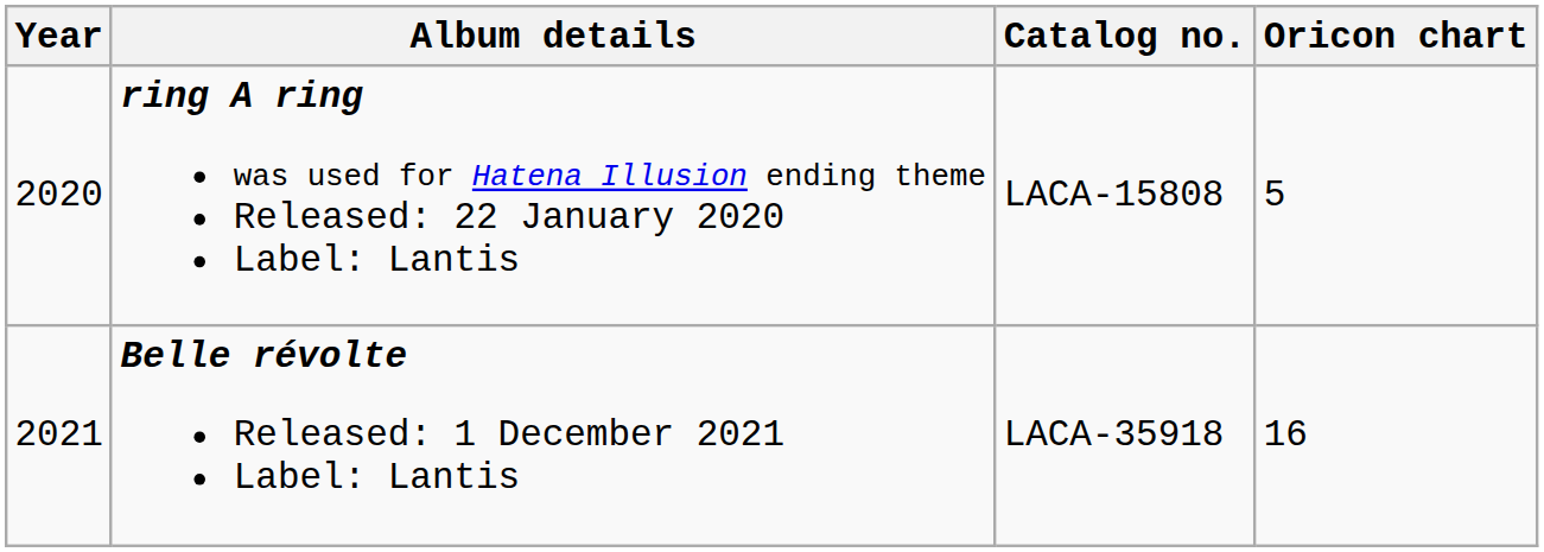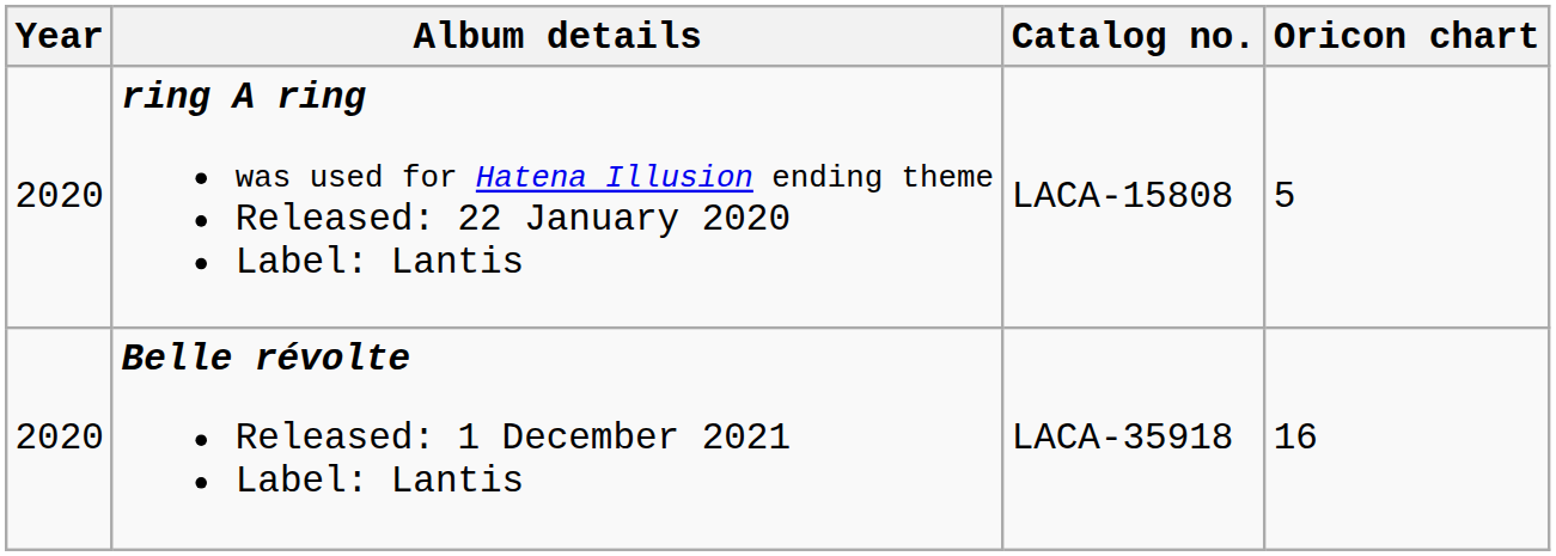 <table class="wikitable" border="1">
 <tr>
 <th>Year</th>
 <th>Album details</th>
 <th>Catalog no.</th>
 <th>Oricon chart</th>
 </tr>
 <tr>
 <td>2020</td>
 <td><strong><em>ring A ring</em></strong><br><ul><li><small> was used for <em><a href='#'>Hatena Illusion</a></em> ending theme</small></li><li>Released: 22 January 2020</li><li>Label: Lantis</li></ul></td>
 <td>LACA-15808</td>
 <td>5</td>
 </tr>
 <tr>
-<td>2021</td>
+<td>2020</td>
 <td><strong><em>Belle révolte</em></strong><br><ul><li>Released: 1 December 2021</li><li>Label: Lantis</li></ul></td>
 <td>LACA-35918</td>
 <td>16</td>
 </tr>
 </table>
